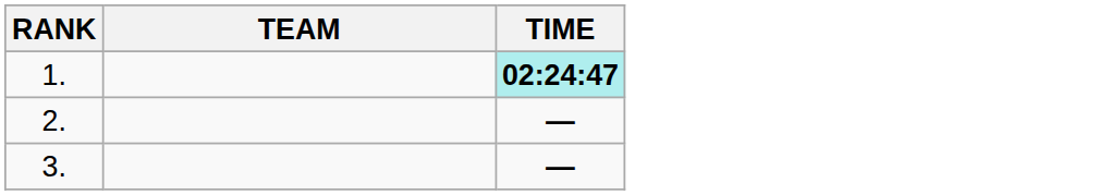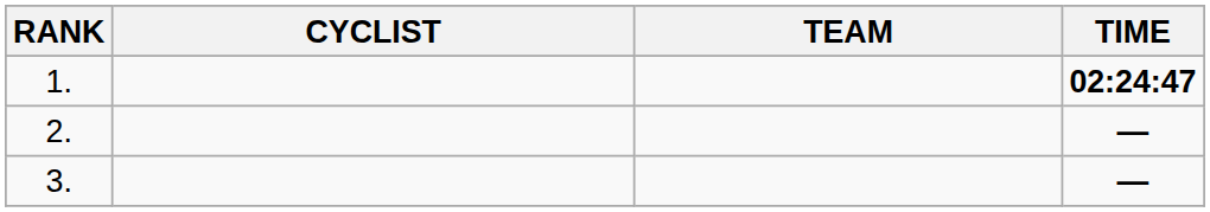 <table class="wikitable" style="font-size:95%;">
 <tr>
 <th>RANK</th>
+<th align="left" style="width: 16em">CYCLIST</th>
 <th align="left" style="width: 13em">TEAM</th>
 <th>TIME</th>
 </tr>
 <tr>
 <td align="center">1.</td>
 <td></td>
-<td align="center" style="background: paleturquoise;"><strong>02:24:47</strong></td>
+<td></td>
+<td align="center"><strong>02:24:47</strong></td>
 </tr>
 <tr>
 <td align="center">2.</td>
+<td></td>
 <td></td>
 <td align="center"><strong>—</strong></td>
 </tr>
 <tr>
 <td align="center">3.</td>
 <td></td>
+<td></td>
 <td align="center"><strong>—</strong></td>
 </tr>
 </table>
